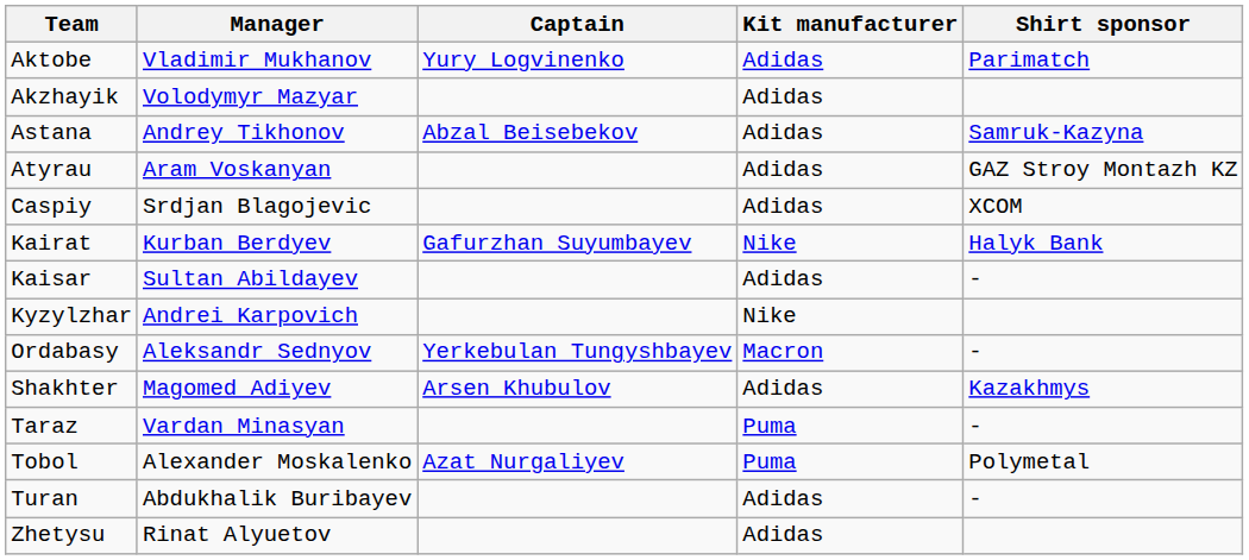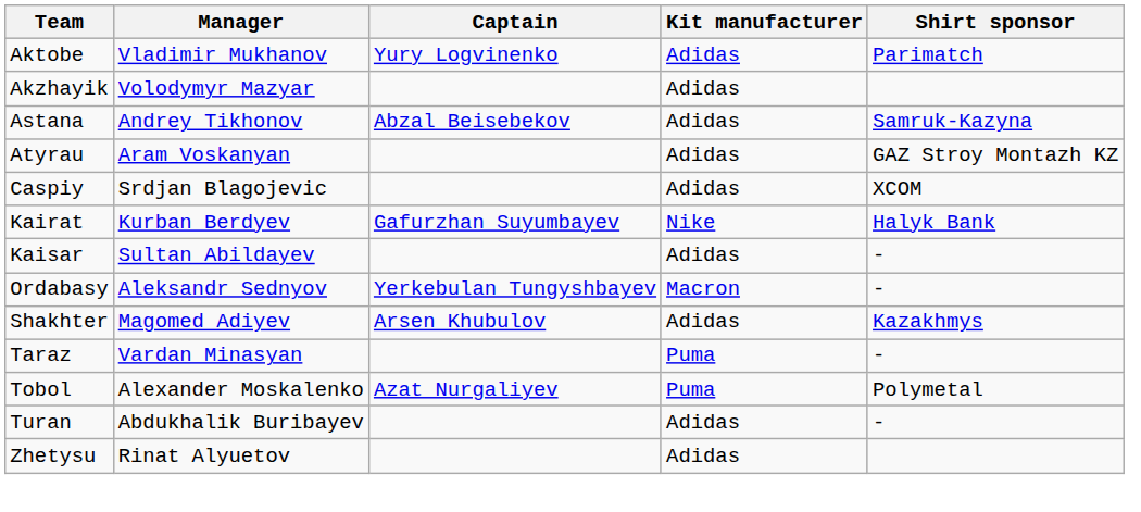 <table class="wikitable sortable" style="text-align: left;">
 <tr>
 <th>Team</th>
 <th>Manager</th>
 <th>Captain</th>
 <th>Kit manufacturer</th>
 <th>Shirt sponsor</th>
 </tr>
 <tr>
 <td>Aktobe</td>
 <td> <a href='#'>Vladimir Mukhanov</a></td>
 <td> <a href='#'>Yury Logvinenko</a></td>
 <td><a href='#'>Adidas</a></td>
 <td><a href='#'>Parimatch</a></td>
 </tr>
 <tr>
 <td>Akzhayik</td>
 <td> <a href='#'>Volodymyr Mazyar</a></td>
 <td></td>
 <td>Adidas</td>
 <td></td>
 </tr>
 <tr>
 <td>Astana</td>
 <td> <a href='#'>Andrey Tikhonov</a></td>
 <td> <a href='#'>Abzal Beisebekov</a></td>
 <td>Adidas</td>
 <td><a href='#'>Samruk-Kazyna</a></td>
 </tr>
 <tr>
 <td>Atyrau</td>
 <td> <a href='#'>Aram Voskanyan</a></td>
 <td></td>
 <td>Adidas</td>
 <td>GAZ Stroy Montazh KZ</td>
 </tr>
 <tr>
 <td>Caspiy</td>
 <td> Srdjan Blagojevic</td>
 <td></td>
 <td>Adidas</td>
 <td>XCOM </td>
 </tr>
 <tr>
 <td>Kairat</td>
 <td> <a href='#'>Kurban Berdyev</a></td>
 <td> <a href='#'>Gafurzhan Suyumbayev</a></td>
 <td><a href='#'>Nike</a></td>
 <td><a href='#'>Halyk Bank</a></td>
 </tr>
 <tr>
 <td>Kaisar</td>
 <td> <a href='#'>Sultan Abildayev</a></td>
 <td></td>
 <td>Adidas</td>
 <td>-</td>
 </tr>
 <tr>
-<td>Kyzylzhar</td>
-<td> <a href='#'>Andrei Karpovich</a></td>
-<td></td>
-<td>Nike</td>
-<td></td>
-</tr>
-<tr>
 <td>Ordabasy</td>
 <td> <a href='#'>Aleksandr Sednyov</a></td>
 <td> <a href='#'>Yerkebulan Tungyshbayev</a></td>
 <td><a href='#'>Macron</a></td>
 <td>-</td>
 </tr>
 <tr>
 <td>Shakhter</td>
 <td> <a href='#'>Magomed Adiyev</a></td>
 <td> <a href='#'>Arsen Khubulov</a></td>
 <td>Adidas</td>
 <td><a href='#'>Kazakhmys</a></td>
 </tr>
 <tr>
 <td>Taraz</td>
 <td> <a href='#'>Vardan Minasyan</a></td>
 <td></td>
 <td><a href='#'>Puma</a></td>
 <td>-</td>
 </tr>
 <tr>
 <td>Tobol</td>
 <td> Alexander Moskalenko </td>
 <td> <a href='#'>Azat Nurgaliyev</a></td>
 <td><a href='#'>Puma</a></td>
 <td>Polymetal</td>
 </tr>
 <tr>
 <td>Turan</td>
 <td> Abdukhalik Buribayev</td>
 <td></td>
 <td>Adidas</td>
 <td>-</td>
 </tr>
 <tr>
 <td>Zhetysu</td>
 <td> Rinat Alyuetov</td>
 <td></td>
 <td>Adidas</td>
 <td></td>
 </tr>
 </table>
